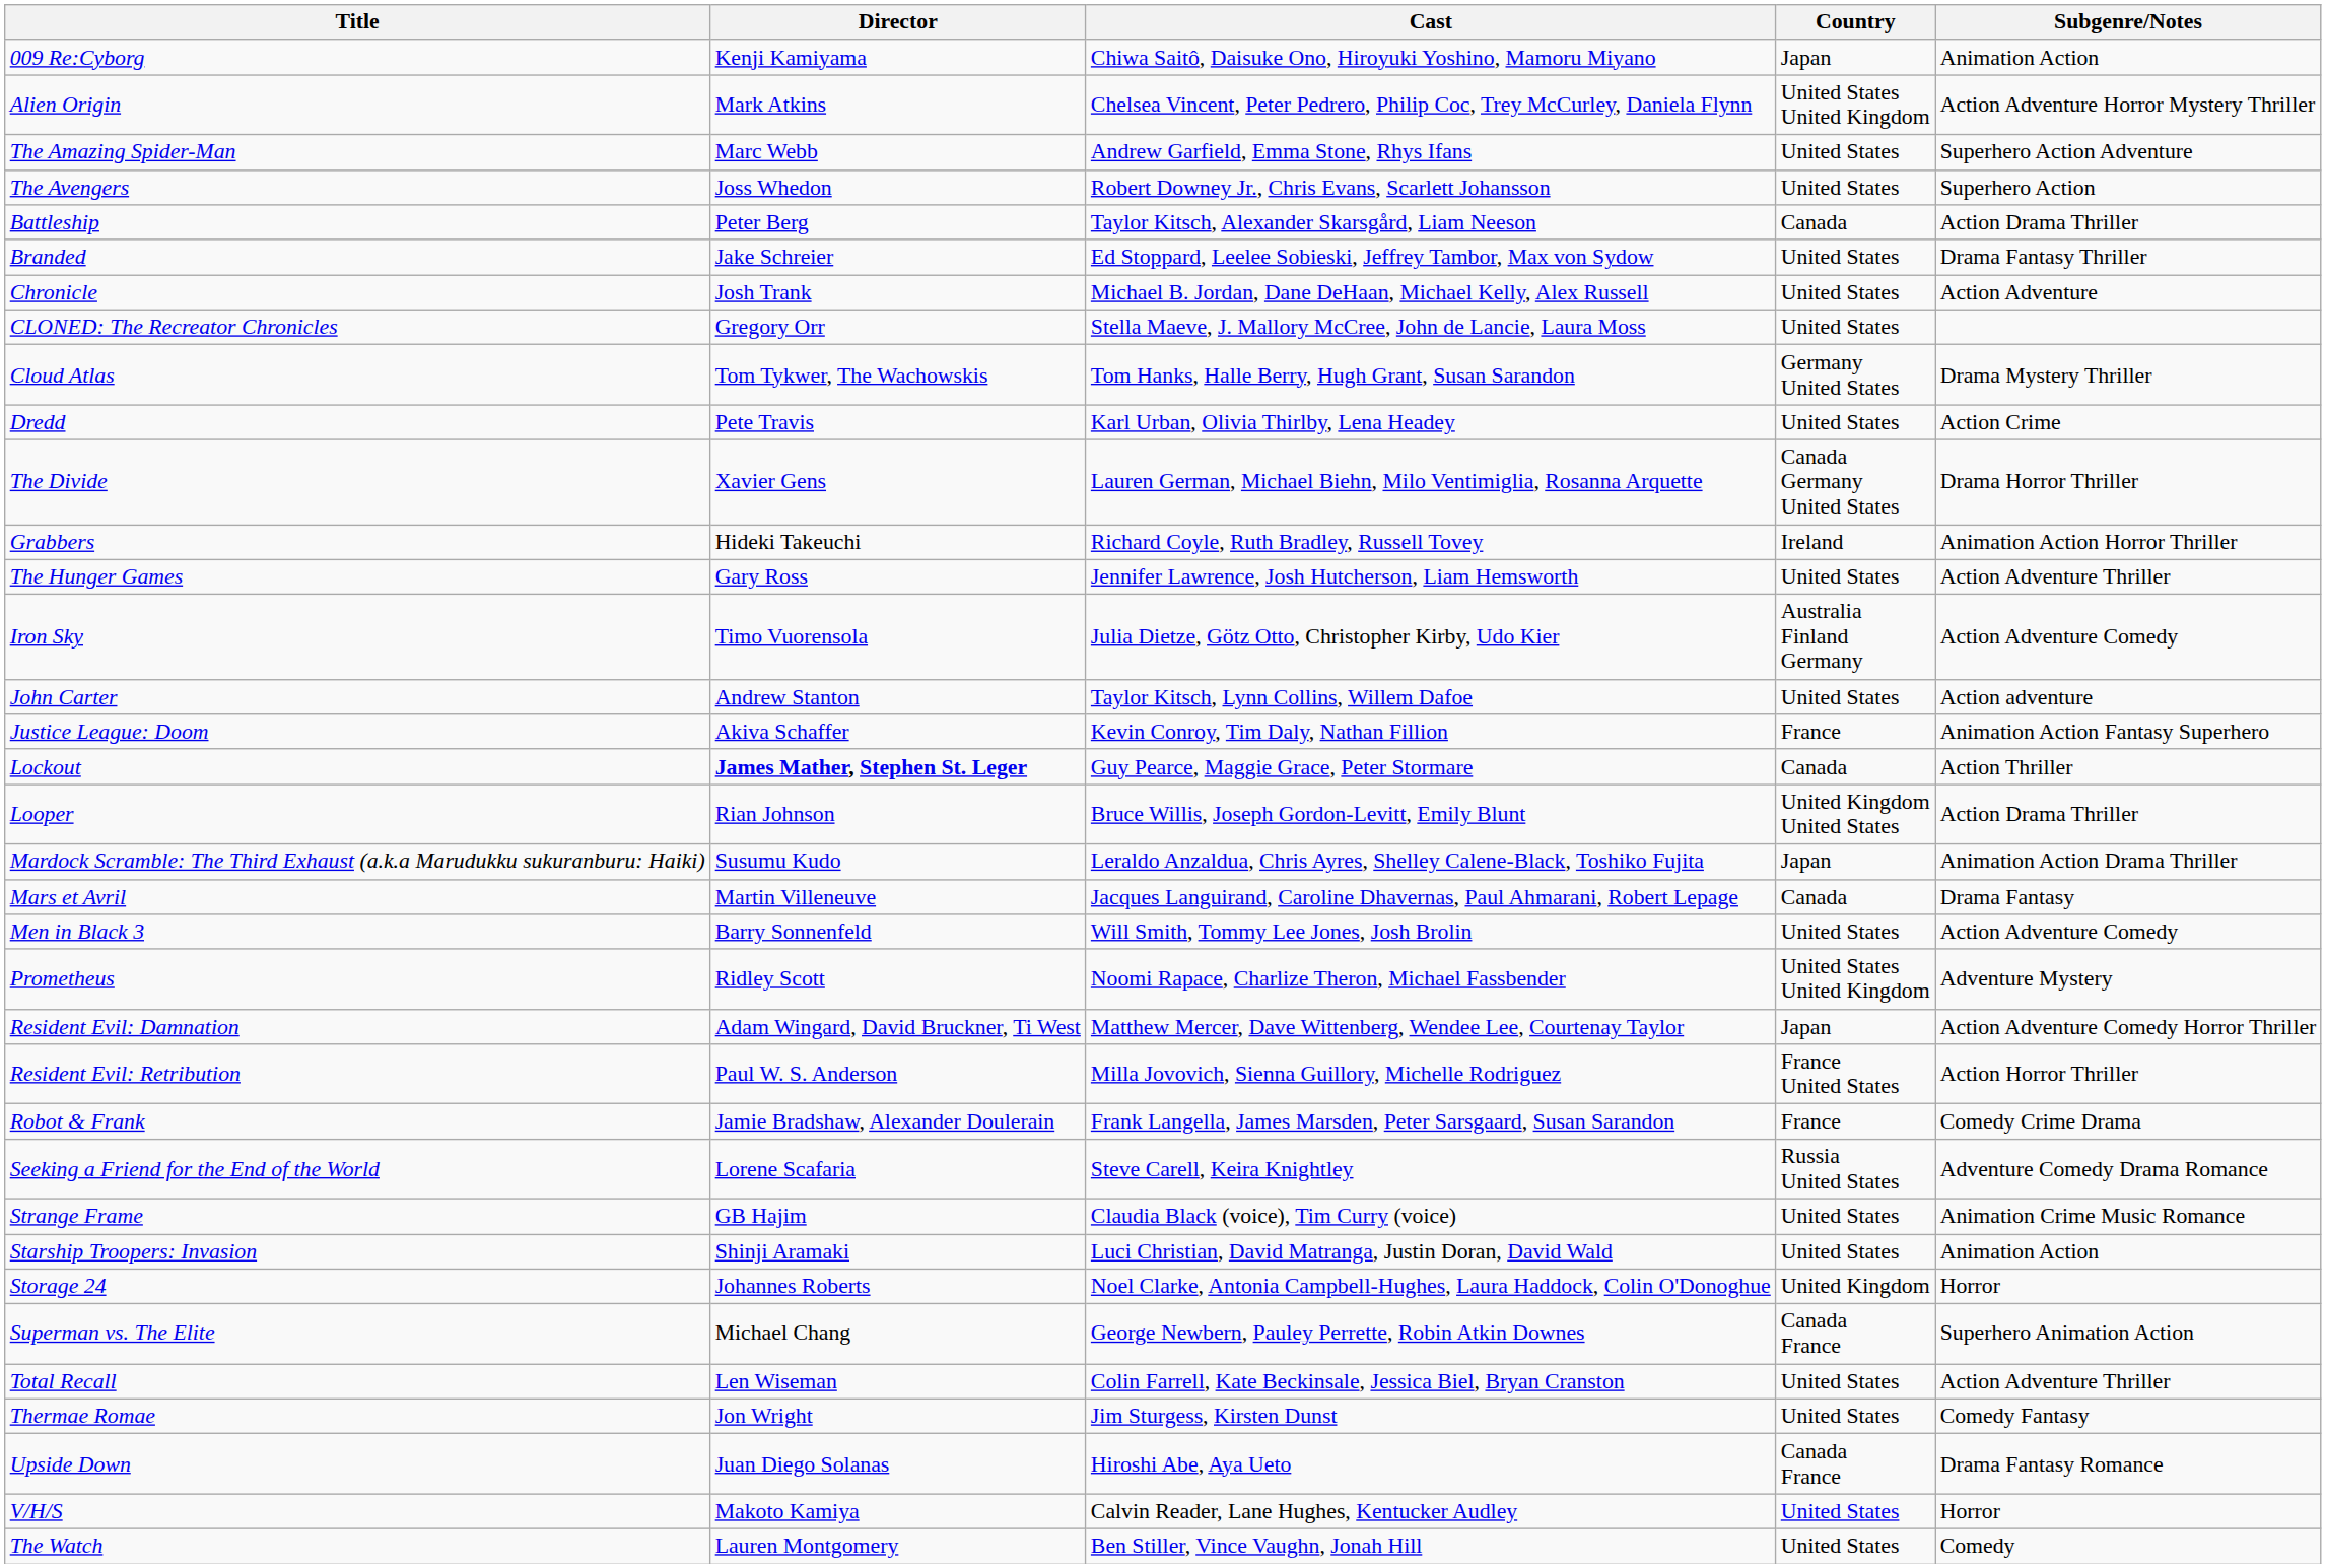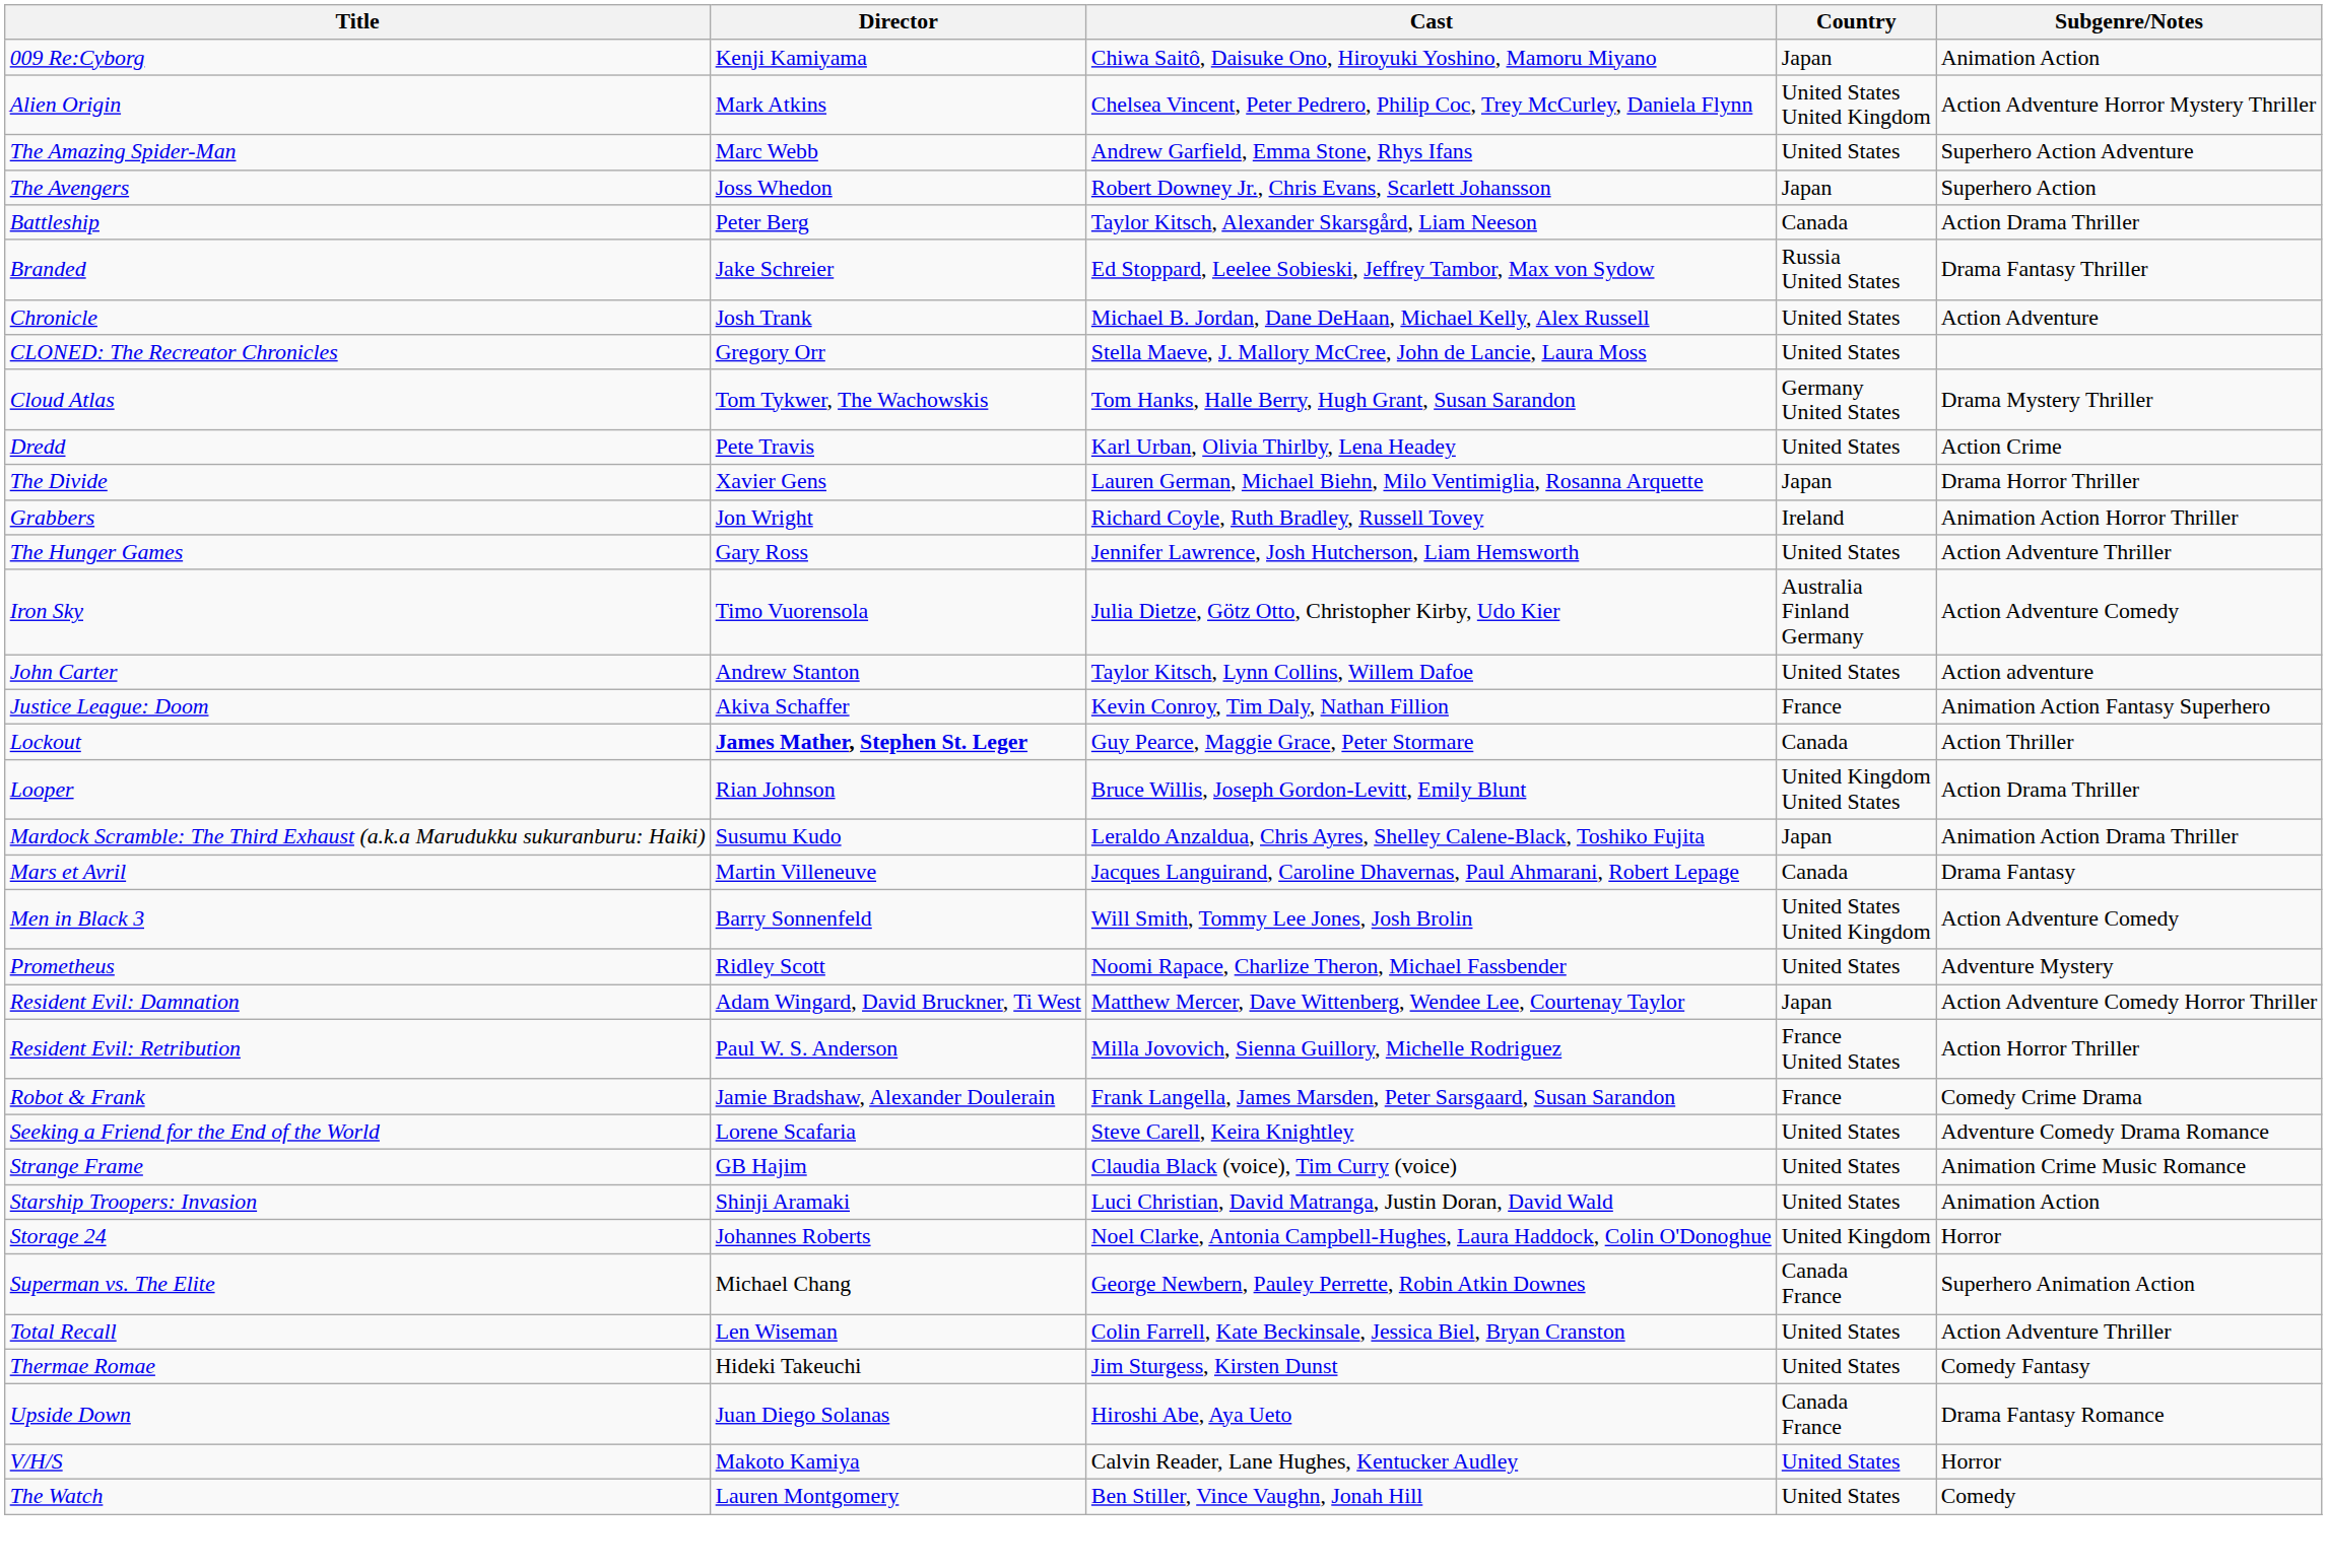 <table class="wikitable sortable">
 <tr>
 <th>Title</th>
 <th>Director</th>
 <th>Cast</th>
 <th>Country</th>
 <th>Subgenre/Notes</th>
 </tr>
 <tr>
 <td><em><a href='#'>009 Re:Cyborg</a></em></td>
 <td><a href='#'>Kenji Kamiyama</a></td>
 <td><a href='#'>Chiwa Saitô</a>, <a href='#'>Daisuke Ono</a>, <a href='#'>Hiroyuki Yoshino</a>, <a href='#'>Mamoru Miyano</a></td>
 <td>Japan</td>
 <td>Animation Action</td>
 </tr>
 <tr>
 <td><em><a href='#'>Alien Origin</a></em></td>
 <td><a href='#'>Mark Atkins</a></td>
 <td><a href='#'>Chelsea Vincent</a>, <a href='#'>Peter Pedrero</a>, <a href='#'>Philip Coc</a>, <a href='#'>Trey McCurley</a>, <a href='#'>Daniela Flynn</a></td>
 <td>United States<br>United Kingdom</td>
 <td>Action Adventure Horror Mystery Thriller</td>
 </tr>
 <tr>
 <td><em><a href='#'>The Amazing Spider-Man</a></em></td>
 <td><a href='#'>Marc Webb</a></td>
 <td><a href='#'>Andrew Garfield</a>, <a href='#'>Emma Stone</a>, <a href='#'>Rhys Ifans</a></td>
 <td>United States</td>
 <td>Superhero Action Adventure</td>
 </tr>
 <tr>
 <td><em><a href='#'>The Avengers</a></em></td>
 <td><a href='#'>Joss Whedon</a></td>
 <td><a href='#'>Robert Downey Jr.</a>, <a href='#'>Chris Evans</a>, <a href='#'>Scarlett Johansson</a></td>
-<td>United States</td>
+<td>Japan</td>
 <td>Superhero Action </td>
 </tr>
 <tr>
 <td><em><a href='#'>Battleship</a></em></td>
 <td><a href='#'>Peter Berg</a></td>
 <td><a href='#'>Taylor Kitsch</a>, <a href='#'>Alexander Skarsgård</a>, <a href='#'>Liam Neeson</a></td>
 <td>Canada</td>
 <td>Action Drama Thriller</td>
 </tr>
 <tr>
 <td><em><a href='#'>Branded</a></em></td>
 <td><a href='#'>Jake Schreier</a></td>
 <td><a href='#'>Ed Stoppard</a>, <a href='#'>Leelee Sobieski</a>, <a href='#'>Jeffrey Tambor</a>, <a href='#'>Max von Sydow</a></td>
-<td>United States</td>
+<td>Russia<br>United States</td>
 <td>Drama Fantasy Thriller</td>
 </tr>
 <tr>
 <td><em><a href='#'>Chronicle</a></em></td>
 <td><a href='#'>Josh Trank</a></td>
 <td><a href='#'>Michael B. Jordan</a>, <a href='#'>Dane DeHaan</a>, <a href='#'>Michael Kelly</a>, <a href='#'>Alex Russell</a></td>
 <td>United States</td>
 <td>Action Adventure</td>
 </tr>
 <tr>
 <td><em><a href='#'>CLONED: The Recreator Chronicles</a></em></td>
 <td><a href='#'>Gregory Orr</a></td>
 <td><a href='#'>Stella Maeve</a>, <a href='#'>J. Mallory McCree</a>, <a href='#'>John de Lancie</a>, <a href='#'>Laura Moss</a></td>
 <td>United States</td>
 <td></td>
 </tr>
 <tr>
 <td><em><a href='#'>Cloud Atlas</a></em></td>
 <td><a href='#'>Tom Tykwer</a>, <a href='#'>The Wachowskis</a></td>
 <td><a href='#'>Tom Hanks</a>, <a href='#'>Halle Berry</a>, <a href='#'>Hugh Grant</a>, <a href='#'>Susan Sarandon</a></td>
 <td>Germany<br>United States</td>
 <td>Drama Mystery Thriller </td>
 </tr>
 <tr>
 <td><em><a href='#'>Dredd</a></em></td>
 <td><a href='#'>Pete Travis</a></td>
 <td><a href='#'>Karl Urban</a>, <a href='#'>Olivia Thirlby</a>, <a href='#'>Lena Headey</a></td>
 <td>United States</td>
 <td>Action Crime</td>
 </tr>
 <tr>
 <td><em><a href='#'>The Divide</a></em></td>
 <td><a href='#'>Xavier Gens</a></td>
 <td><a href='#'>Lauren German</a>, <a href='#'>Michael Biehn</a>, <a href='#'>Milo Ventimiglia</a>, <a href='#'>Rosanna Arquette</a></td>
-<td>Canada<br>Germany<br>United States</td>
+<td>Japan</td>
 <td>Drama Horror Thriller</td>
 </tr>
 <tr>
 <td><em><a href='#'>Grabbers</a></em></td>
-<td>Hideki Takeuchi</td>
+<td><a href='#'>Jon Wright</a></td>
 <td><a href='#'>Richard Coyle</a>, <a href='#'>Ruth Bradley</a>, <a href='#'>Russell Tovey</a></td>
 <td>Ireland</td>
 <td>Animation Action Horror Thriller</td>
 </tr>
 <tr>
 <td><em><a href='#'>The Hunger Games</a></em></td>
 <td><a href='#'>Gary Ross</a></td>
 <td><a href='#'>Jennifer Lawrence</a>, <a href='#'>Josh Hutcherson</a>, <a href='#'>Liam Hemsworth</a></td>
 <td>United States</td>
 <td>Action Adventure Thriller </td>
 </tr>
 <tr>
 <td><em><a href='#'>Iron Sky</a></em></td>
 <td><a href='#'>Timo Vuorensola</a></td>
 <td><a href='#'>Julia Dietze</a>, <a href='#'>Götz Otto</a>, Christopher Kirby, <a href='#'>Udo Kier</a></td>
 <td>Australia<br>Finland<br>Germany</td>
 <td>Action Adventure Comedy</td>
 </tr>
 <tr>
 <td><em><a href='#'>John Carter</a></em></td>
 <td><a href='#'>Andrew Stanton</a></td>
 <td><a href='#'>Taylor Kitsch</a>, <a href='#'>Lynn Collins</a>, <a href='#'>Willem Dafoe</a></td>
 <td>United States</td>
 <td>Action adventure</td>
 </tr>
 <tr>
 <td><em><a href='#'>Justice League: Doom</a></em></td>
 <td><a href='#'>Akiva Schaffer</a></td>
 <td><a href='#'>Kevin Conroy</a>, <a href='#'>Tim Daly</a>, <a href='#'>Nathan Fillion</a></td>
 <td>France</td>
 <td>Animation Action Fantasy Superhero</td>
 </tr>
 <tr>
 <td><em><a href='#'>Lockout</a></em></td>
 <td><strong><a href='#'>James Mather</a>, <a href='#'>Stephen St. Leger</a></strong></td>
 <td><a href='#'>Guy Pearce</a>, <a href='#'>Maggie Grace</a>, <a href='#'>Peter Stormare</a></td>
 <td>Canada</td>
 <td>Action Thriller</td>
 </tr>
 <tr>
 <td><em><a href='#'>Looper</a></em></td>
 <td><a href='#'>Rian Johnson</a></td>
 <td><a href='#'>Bruce Willis</a>, <a href='#'>Joseph Gordon-Levitt</a>, <a href='#'>Emily Blunt</a></td>
 <td>United Kingdom<br>United States</td>
 <td>Action Drama Thriller</td>
 </tr>
 <tr>
 <td><em><a href='#'>Mardock Scramble: The Third Exhaust</a> (a.k.a Marudukku sukuranburu: Haiki)</em></td>
 <td><a href='#'>Susumu Kudo</a></td>
 <td><a href='#'>Leraldo Anzaldua</a>, <a href='#'>Chris Ayres</a>, <a href='#'>Shelley Calene-Black</a>, <a href='#'>Toshiko Fujita</a></td>
 <td>Japan</td>
 <td>Animation Action Drama Thriller</td>
 </tr>
 <tr>
 <td><em><a href='#'>Mars et Avril</a></em></td>
 <td><a href='#'>Martin Villeneuve</a></td>
 <td><a href='#'>Jacques Languirand</a>, <a href='#'>Caroline Dhavernas</a>, <a href='#'>Paul Ahmarani</a>, <a href='#'>Robert Lepage</a></td>
 <td>Canada</td>
 <td>Drama Fantasy</td>
 </tr>
 <tr>
 <td><em><a href='#'>Men in Black 3</a></em></td>
 <td><a href='#'>Barry Sonnenfeld</a></td>
 <td><a href='#'>Will Smith</a>, <a href='#'>Tommy Lee Jones</a>, <a href='#'>Josh Brolin</a></td>
-<td>United States</td>
+<td>United States<br>United Kingdom</td>
 <td>Action Adventure Comedy</td>
 </tr>
 <tr>
 <td><em><a href='#'>Prometheus</a></em></td>
 <td><a href='#'>Ridley Scott</a></td>
 <td><a href='#'>Noomi Rapace</a>, <a href='#'>Charlize Theron</a>, <a href='#'>Michael Fassbender</a></td>
-<td>United States<br>United Kingdom</td>
+<td>United States</td>
 <td>Adventure Mystery</td>
 </tr>
 <tr>
 <td><em><a href='#'>Resident Evil: Damnation</a></em></td>
 <td><a href='#'>Adam Wingard</a>, <a href='#'>David Bruckner</a>, <a href='#'>Ti West</a></td>
 <td><a href='#'>Matthew Mercer</a>, <a href='#'>Dave Wittenberg</a>, <a href='#'>Wendee Lee</a>, <a href='#'>Courtenay Taylor</a></td>
 <td>Japan</td>
 <td>Action Adventure Comedy Horror Thriller</td>
 </tr>
 <tr>
 <td><em><a href='#'>Resident Evil: Retribution</a></em></td>
 <td><a href='#'>Paul W. S. Anderson</a></td>
 <td><a href='#'>Milla Jovovich</a>, <a href='#'>Sienna Guillory</a>, <a href='#'>Michelle Rodriguez</a></td>
 <td>France<br>United States</td>
 <td>Action Horror Thriller</td>
 </tr>
 <tr>
 <td><em><a href='#'>Robot & Frank</a></em></td>
 <td><a href='#'>Jamie Bradshaw</a>, <a href='#'>Alexander Doulerain</a></td>
 <td><a href='#'>Frank Langella</a>, <a href='#'>James Marsden</a>, <a href='#'>Peter Sarsgaard</a>, <a href='#'>Susan Sarandon</a></td>
 <td>France</td>
 <td>Comedy Crime Drama</td>
 </tr>
 <tr>
 <td><em><a href='#'>Seeking a Friend for the End of the World</a></em></td>
 <td><a href='#'>Lorene Scafaria</a></td>
 <td><a href='#'>Steve Carell</a>, <a href='#'>Keira Knightley</a></td>
-<td>Russia<br>United States</td>
+<td>United States</td>
 <td>Adventure Comedy Drama Romance</td>
 </tr>
 <tr>
 <td><em><a href='#'>Strange Frame</a></em></td>
 <td><a href='#'>GB Hajim</a></td>
 <td><a href='#'>Claudia Black</a> (voice), <a href='#'>Tim Curry</a> (voice)</td>
 <td>United States</td>
 <td>Animation Crime Music Romance</td>
 </tr>
 <tr>
 <td><em><a href='#'>Starship Troopers: Invasion</a></em></td>
 <td><a href='#'>Shinji Aramaki</a></td>
 <td><a href='#'>Luci Christian</a>, <a href='#'>David Matranga</a>, Justin Doran, <a href='#'>David Wald</a></td>
 <td>United States</td>
 <td>Animation Action</td>
 </tr>
 <tr>
 <td><em><a href='#'>Storage 24</a></em></td>
 <td><a href='#'>Johannes Roberts</a></td>
 <td><a href='#'>Noel Clarke</a>, <a href='#'>Antonia Campbell-Hughes</a>, <a href='#'>Laura Haddock</a>, <a href='#'>Colin O'Donoghue</a></td>
 <td>United Kingdom</td>
 <td>Horror</td>
 </tr>
 <tr>
 <td><em><a href='#'>Superman vs. The Elite</a></em></td>
 <td>Michael Chang</td>
 <td><a href='#'>George Newbern</a>, <a href='#'>Pauley Perrette</a>, <a href='#'>Robin Atkin Downes</a></td>
 <td>Canada<br>France</td>
 <td>Superhero Animation Action</td>
 </tr>
 <tr>
 <td><em><a href='#'>Total Recall</a></em></td>
 <td><a href='#'>Len Wiseman</a></td>
 <td><a href='#'>Colin Farrell</a>, <a href='#'>Kate Beckinsale</a>, <a href='#'>Jessica Biel</a>, <a href='#'>Bryan Cranston</a></td>
 <td>United States</td>
 <td>Action Adventure Thriller</td>
 </tr>
 <tr>
 <td><em><a href='#'>Thermae Romae</a></em></td>
-<td><a href='#'>Jon Wright</a></td>
+<td>Hideki Takeuchi</td>
 <td><a href='#'>Jim Sturgess</a>, <a href='#'>Kirsten Dunst</a></td>
 <td>United States</td>
 <td>Comedy Fantasy</td>
 </tr>
 <tr>
 <td><em><a href='#'>Upside Down</a></em></td>
 <td><a href='#'>Juan Diego Solanas</a></td>
 <td><a href='#'>Hiroshi Abe</a>, <a href='#'>Aya Ueto</a></td>
 <td>Canada<br>France</td>
 <td>Drama Fantasy Romance</td>
 </tr>
 <tr>
 <td><em><a href='#'>V/H/S</a></em></td>
 <td><a href='#'>Makoto Kamiya</a></td>
 <td>Calvin Reader, Lane Hughes, <a href='#'>Kentucker Audley</a></td>
 <td><a href='#'>United States</a></td>
 <td>Horror</td>
 </tr>
 <tr>
 <td><em><a href='#'>The Watch</a></em></td>
 <td><a href='#'>Lauren Montgomery</a></td>
 <td><a href='#'>Ben Stiller</a>, <a href='#'>Vince Vaughn</a>, <a href='#'>Jonah Hill</a></td>
 <td>United States</td>
 <td>Comedy</td>
 </tr>
 <tr>
 </tr>
 </table>
